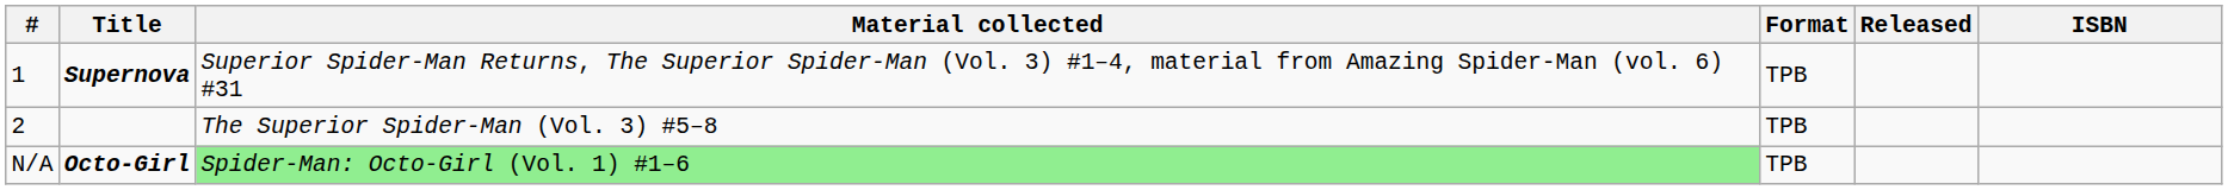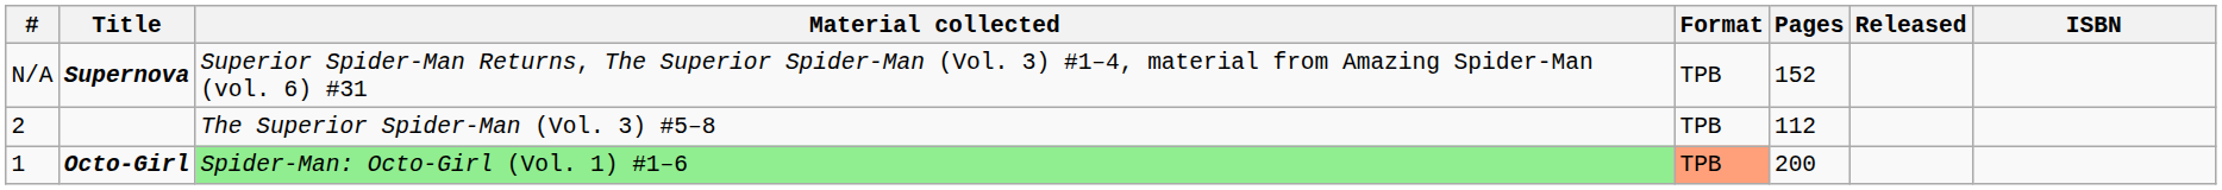 <table class="wikitable sortable" width=98%>
 <tr>
 <th>#</th>
 <th>Title</th>
 <th>Material collected</th>
 <th class="unsortable">Format</th>
+<th>Pages</th>
 <th>Released</th>
 <th class="unsortable" style="width: 10em;">ISBN</th>
 </tr>
 <tr>
-<td>1</td>
+<td>N/A</td>
 <td><strong><em>Supernova</em></strong></td>
 <td><em>Superior Spider-Man Returns</em>, <em>The Superior Spider-Man</em> (Vol. 3) #1–4, material from Amazing Spider-Man (vol. 6) #31</td>
 <td>TPB</td>
+<td>152</td>
 <td></td>
 <td></td>
 </tr>
 <tr>
 <td>2</td>
 <td><strong><em></em></strong></td>
 <td><em>The Superior Spider-Man</em> (Vol. 3) #5–8</td>
 <td>TPB</td>
+<td>112</td>
 <td></td>
 <td></td>
 </tr>
 <tr>
-<td>N/A</td>
+<td>1</td>
 <td><strong><em>Octo-Girl</em></strong></td>
 <td style="background: lightgreen;"><em>Spider-Man: Octo-Girl</em> (Vol. 1) #1–6</td>
-<td>TPB</td>
+<td style="background: lightsalmon;">TPB</td>
+<td>200</td>
 <td></td>
 <td></td>
 </tr>
 </table>
